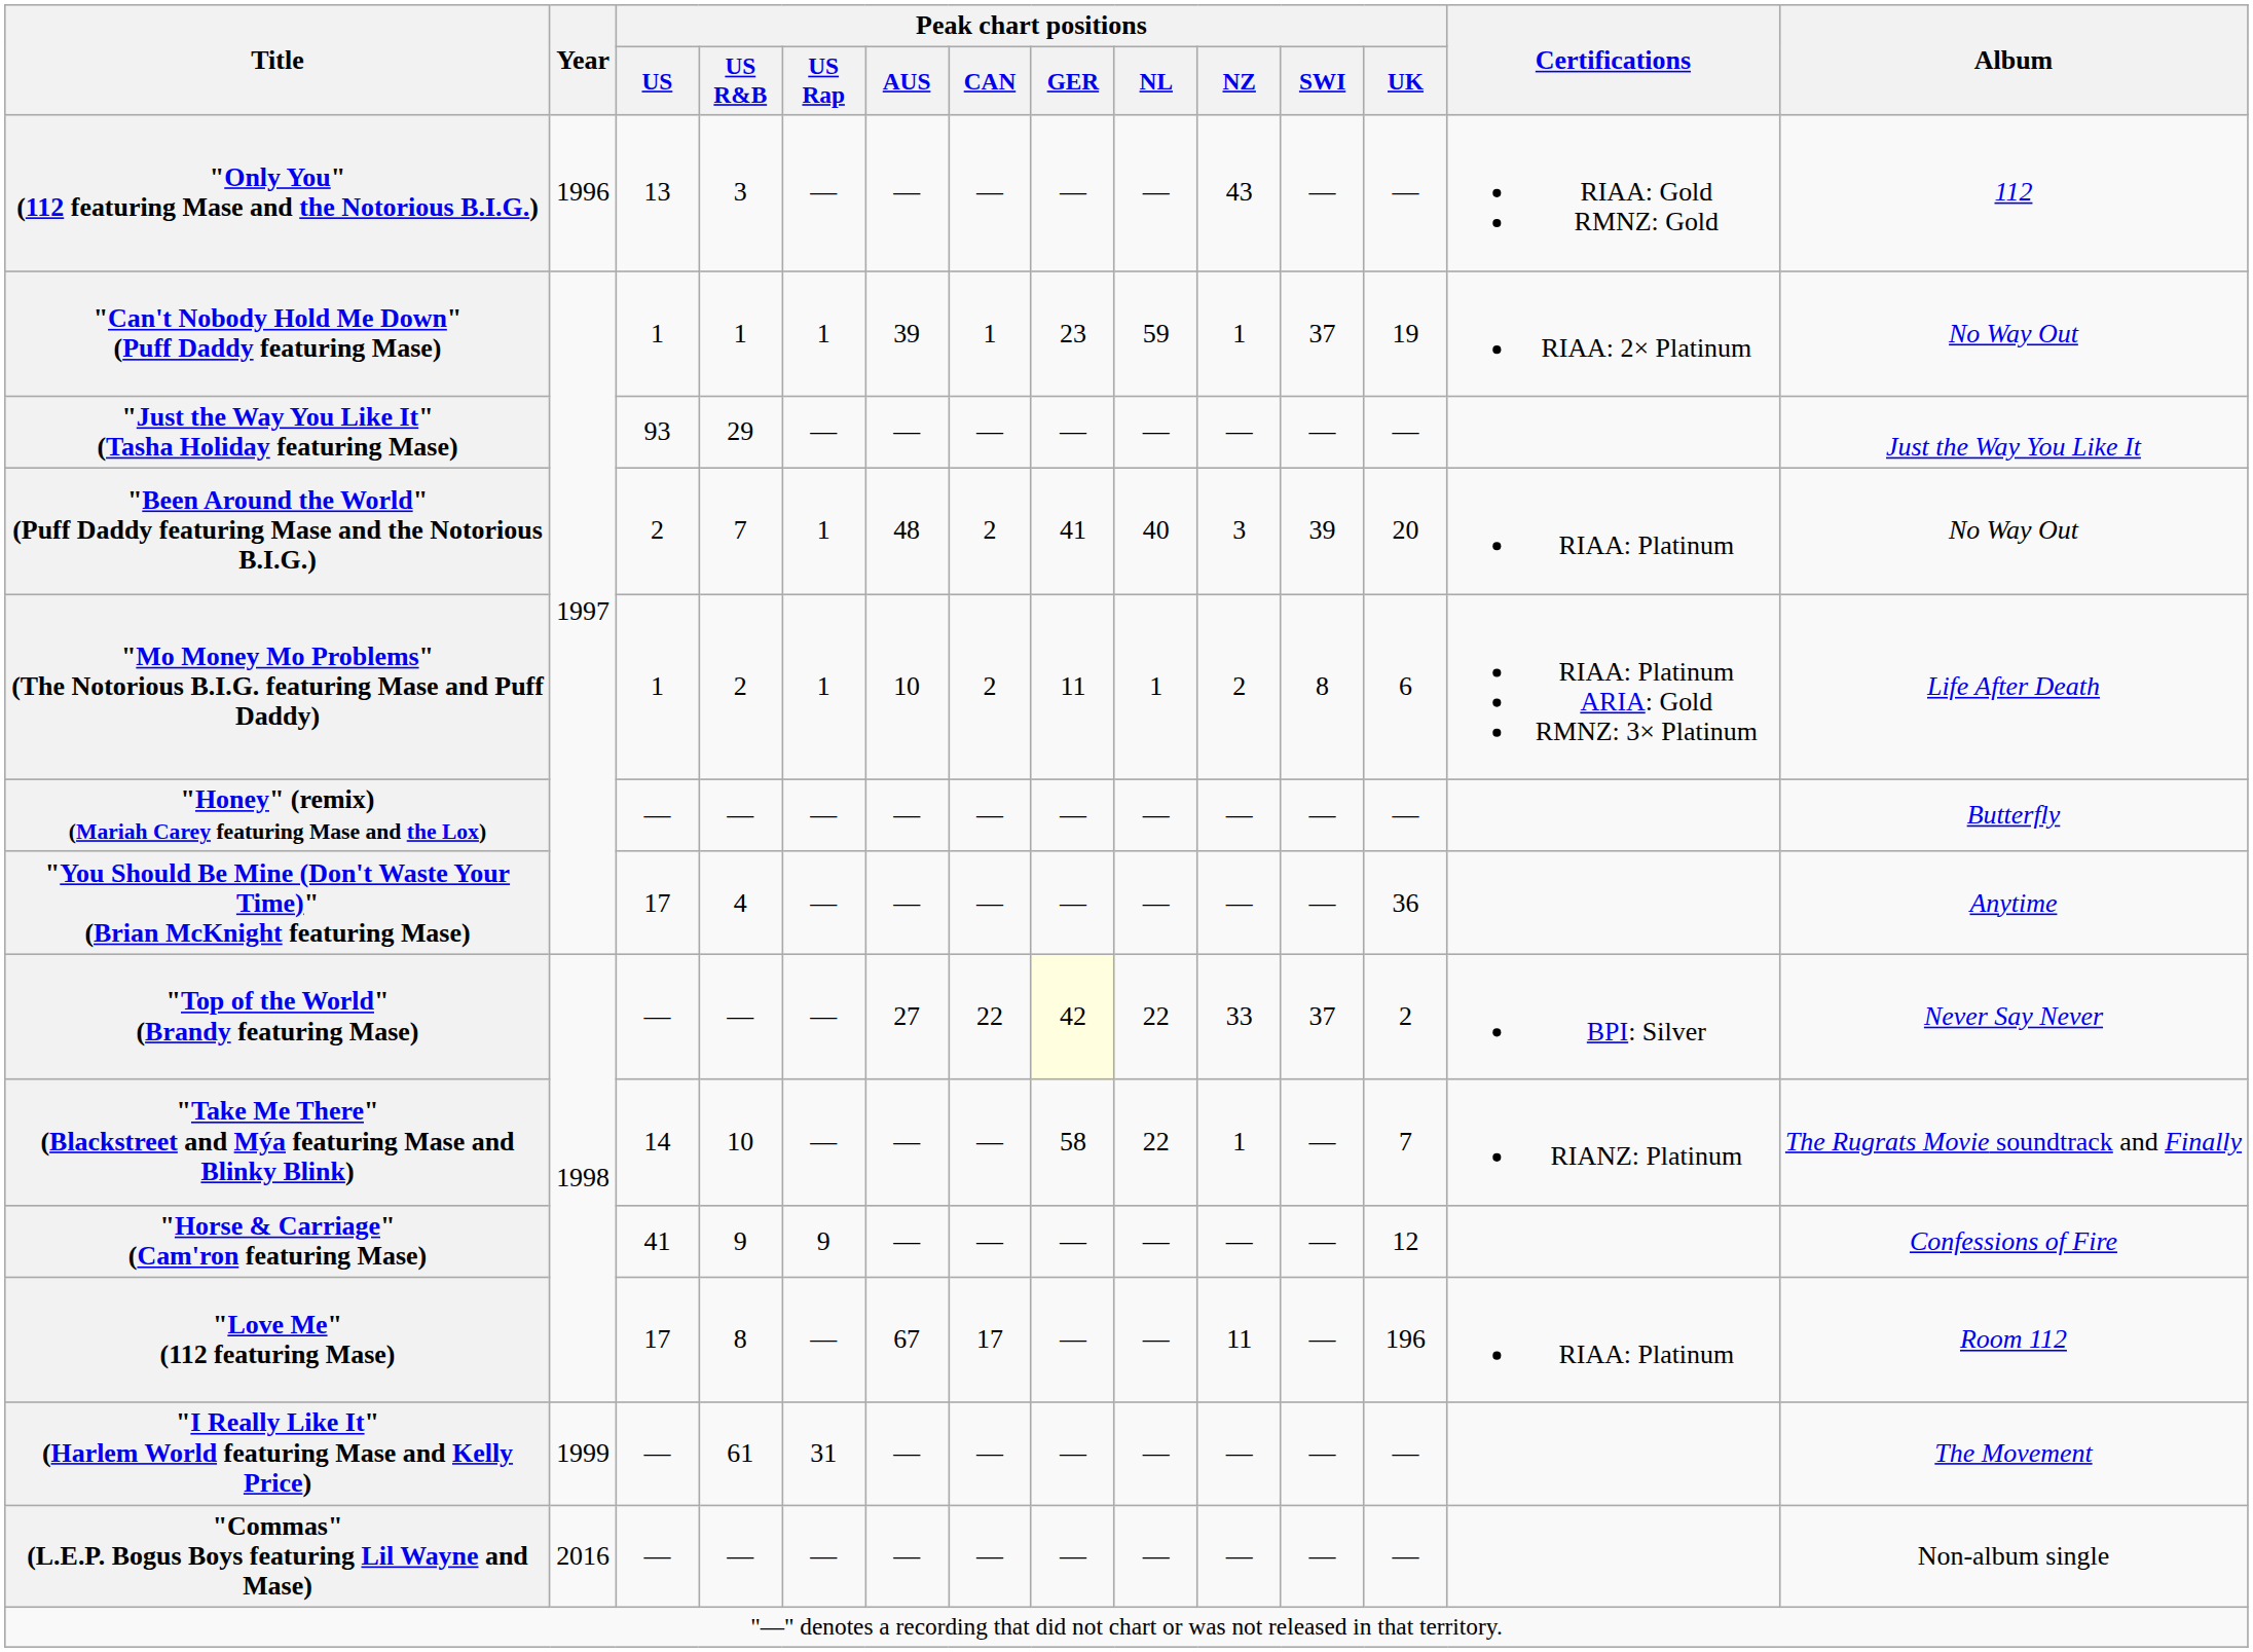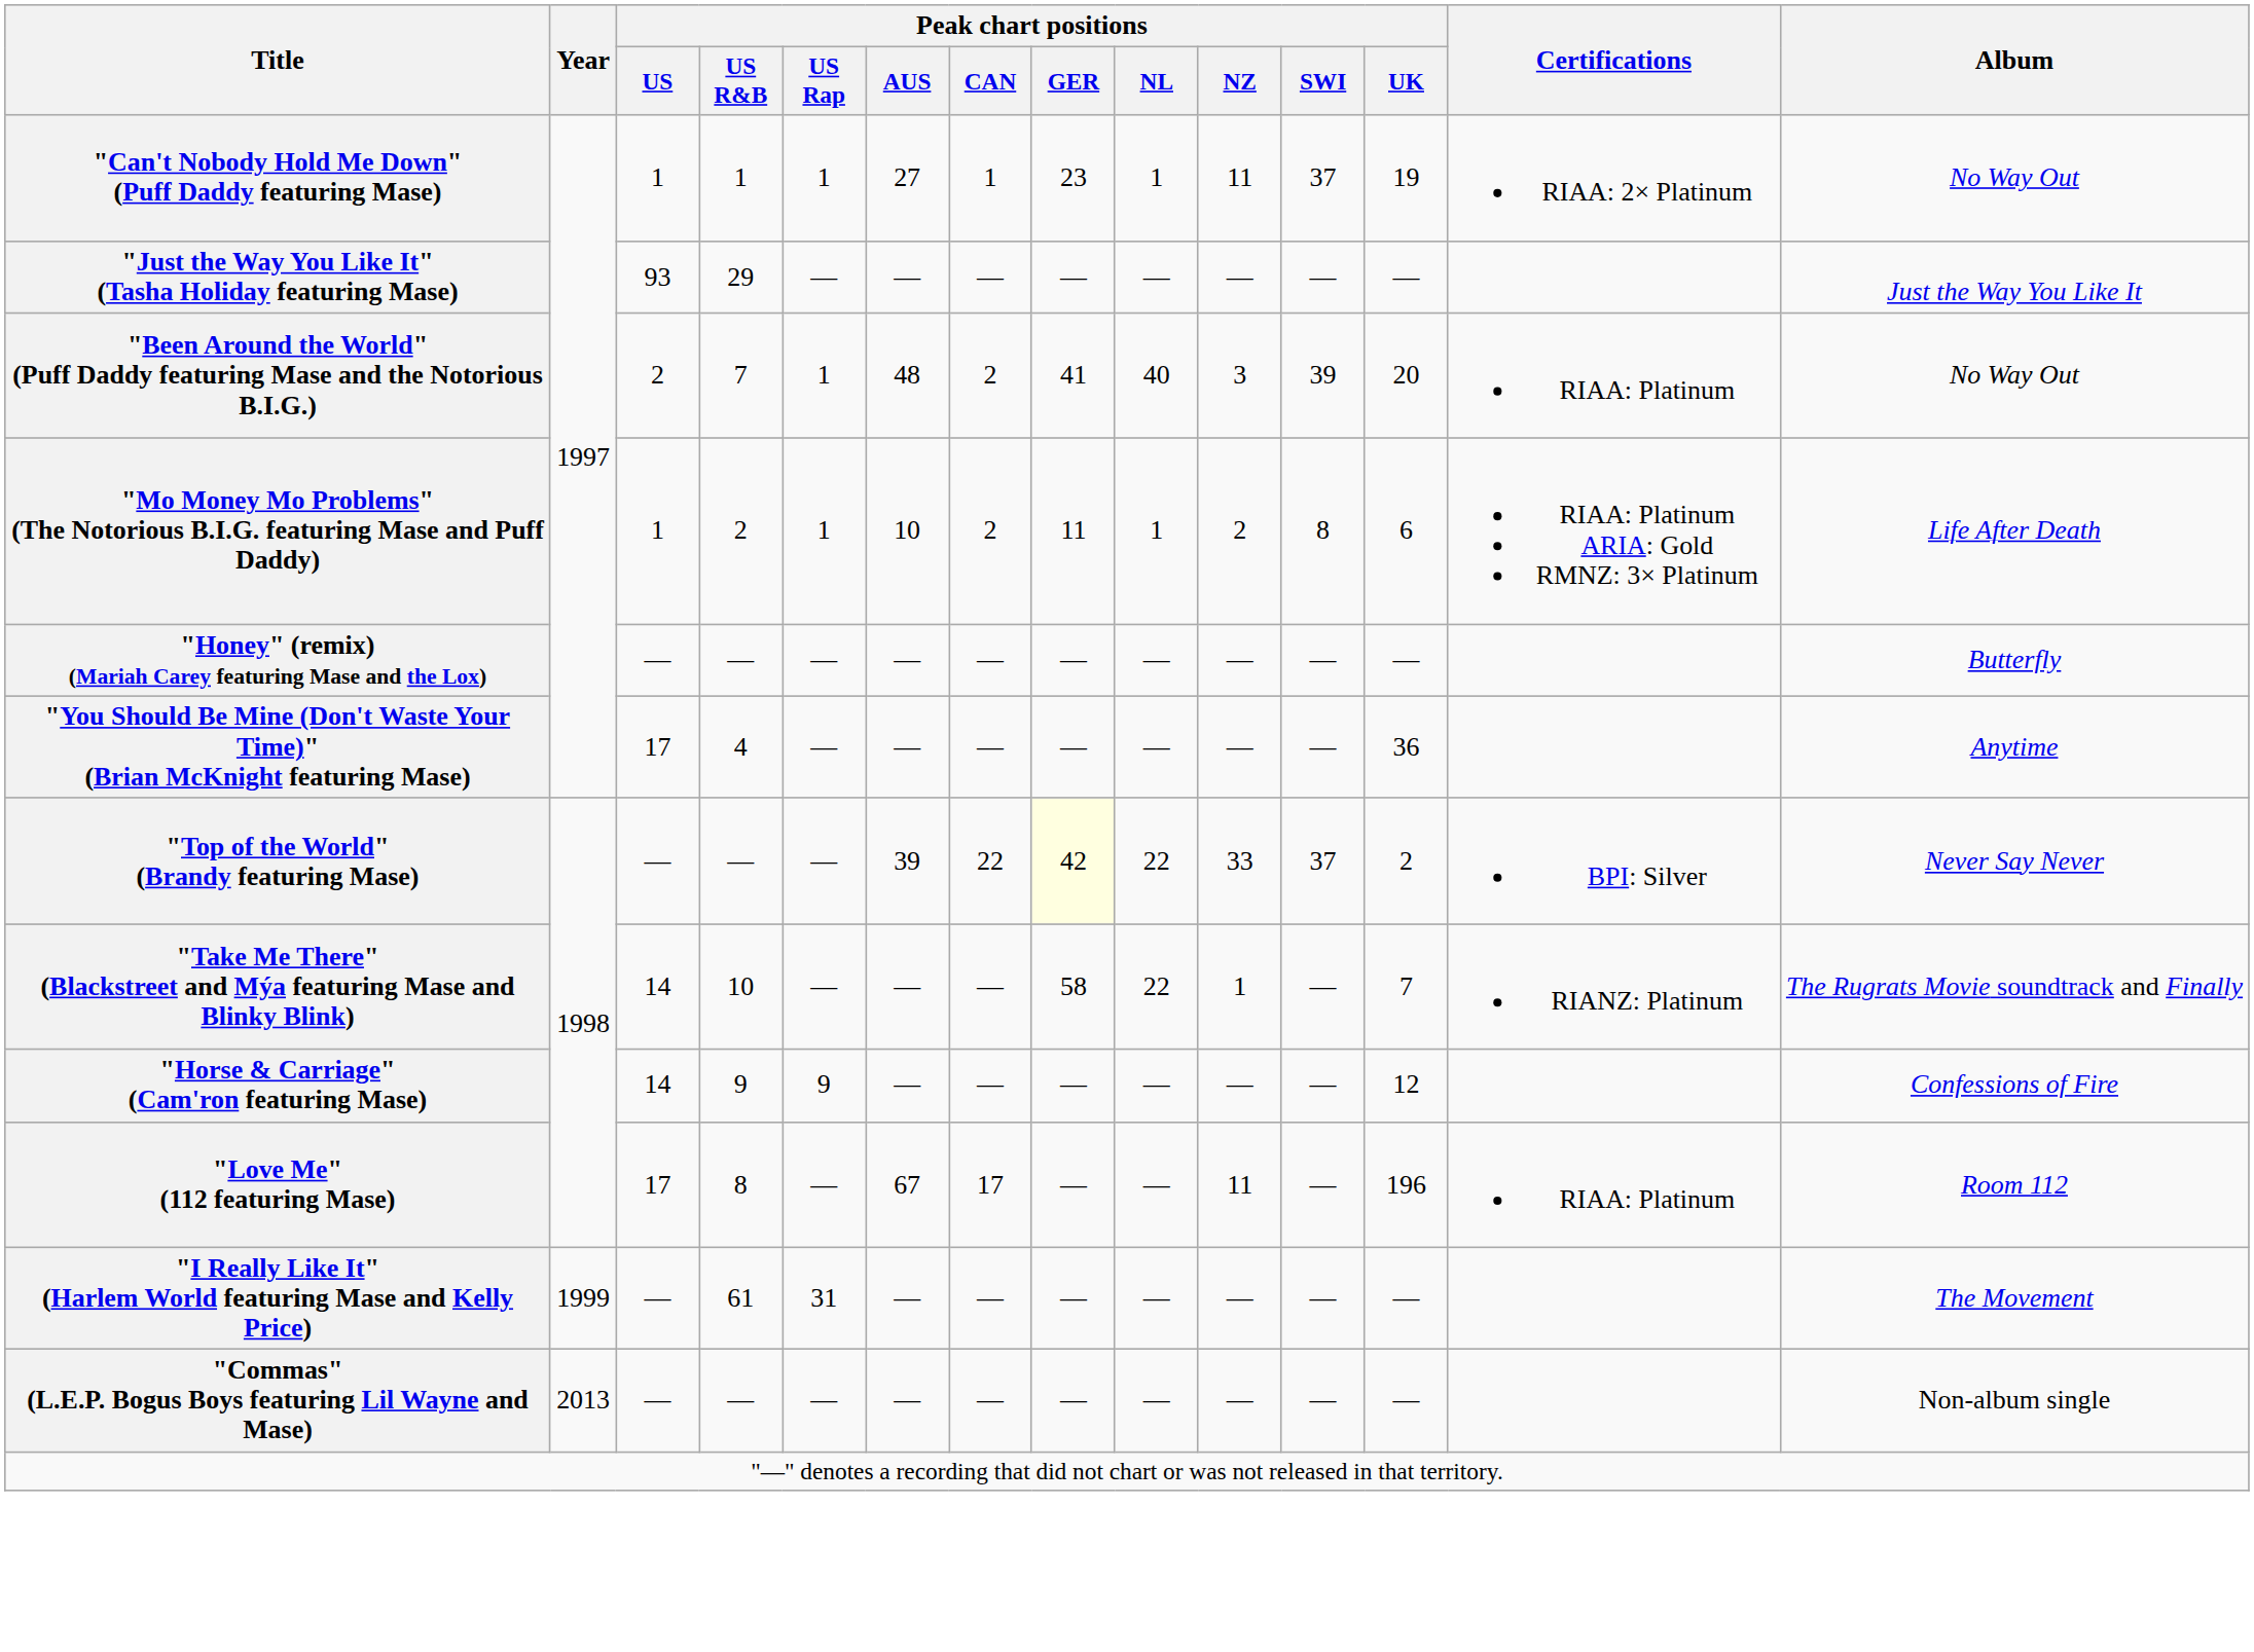 <table class="wikitable plainrowheaders" style="text-align:center;">
 <tr>
 <th scope="col" rowspan="2" style="width:20em;">Title</th>
 <th scope="col" rowspan="2">Year</th>
 <th scope="col" colspan="10">Peak chart positions</th>
 <th scope="col" rowspan="2" style="width:12em;"><a href='#'>Certifications</a></th>
 <th scope="col" rowspan="2">Album</th>
 </tr>
 <tr>
 <th style="width:3em; font-size:90%"><a href='#'>US</a><br></th>
 <th style="width:3em; font-size:90%"><a href='#'>US<br>R&B</a><br></th>
 <th style="width:3em; font-size:90%"><a href='#'>US<br>Rap</a><br></th>
 <th style="width:3em; font-size:90%"><a href='#'>AUS</a><br></th>
 <th style="width:3em; font-size:90%"><a href='#'>CAN</a><br></th>
 <th style="width:3em; font-size:90%"><a href='#'>GER</a><br></th>
 <th style="width:3em; font-size:90%"><a href='#'>NL</a><br></th>
 <th style="width:3em; font-size:90%"><a href='#'>NZ</a><br></th>
 <th style="width:3em; font-size:90%"><a href='#'>SWI</a><br></th>
 <th style="width:3em; font-size:90%"><a href='#'>UK</a><br></th>
 </tr>
 <tr>
-<th scope="row">"<a href='#'>Only You</a>"<br><span>(<a href='#'>112</a> featuring Mase and <a href='#'>the Notorious B.I.G.</a>)</span></th>
-<td>1996</td>
-<td>13</td>
-<td>3</td>
-<td>—</td>
-<td>—</td>
-<td>—</td>
-<td>—</td>
-<td>—</td>
-<td>43</td>
-<td>—</td>
-<td>—</td>
-<td><br><ul><li>RIAA: Gold</li><li>RMNZ: Gold</li></ul></td>
-<td><em><a href='#'>112</a></em></td>
-</tr>
-<tr>
 <th scope="row">"<a href='#'>Can't Nobody Hold Me Down</a>"<br><span>(<a href='#'>Puff Daddy</a> featuring Mase)</span></th>
 <td rowspan="6">1997</td>
 <td>1</td>
 <td>1</td>
 <td>1</td>
-<td>39</td>
+<td>27</td>
 <td>1</td>
 <td>23</td>
-<td>59</td>
 <td>1</td>
+<td>11</td>
 <td>37</td>
 <td>19</td>
 <td><br><ul><li>RIAA: 2× Platinum</li></ul></td>
 <td><em><a href='#'>No Way Out</a></em></td>
 </tr>
 <tr>
 <th scope="row">"<a href='#'>Just the Way You Like It</a>"<br><span>(<a href='#'>Tasha Holiday</a> featuring Mase)</span></th>
 <td>93</td>
 <td>29</td>
 <td>—</td>
 <td>—</td>
 <td>—</td>
 <td>—</td>
 <td>—</td>
 <td>—</td>
 <td>—</td>
 <td>—</td>
 <td></td>
 <td><br><em><a href='#'>Just the Way You Like It</a></em></td>
 </tr>
 <tr>
 <th scope="row">"<a href='#'>Been Around the World</a>"<br><span>(Puff Daddy featuring Mase and the Notorious B.I.G.)</span></th>
 <td>2</td>
 <td>7</td>
 <td>1</td>
 <td>48</td>
 <td>2</td>
 <td>41</td>
 <td>40</td>
 <td>3</td>
 <td>39</td>
 <td>20</td>
 <td><br><ul><li>RIAA: Platinum</li></ul></td>
 <td><em>No Way Out</em></td>
 </tr>
 <tr>
 <th scope="row">"<a href='#'>Mo Money Mo Problems</a>"<br><span>(The Notorious B.I.G. featuring Mase and Puff Daddy)</span></th>
 <td>1</td>
 <td>2</td>
 <td>1</td>
 <td>10</td>
 <td>2</td>
 <td>11</td>
 <td>1</td>
 <td>2</td>
 <td>8</td>
 <td>6</td>
 <td><br><ul><li>RIAA: Platinum</li><li><a href='#'>ARIA</a>: Gold</li><li>RMNZ: 3× Platinum</li></ul></td>
 <td><em><a href='#'>Life After Death</a></em></td>
 </tr>
 <tr>
 <th scope="row">"<a href='#'>Honey</a>" (remix)<br><small>(<a href='#'>Mariah Carey</a> featuring Mase and <a href='#'>the Lox</a>)</small></th>
 <td>—</td>
 <td>—</td>
 <td>—</td>
 <td>—</td>
 <td>—</td>
 <td>—</td>
 <td>—</td>
 <td>—</td>
 <td>—</td>
 <td>—</td>
 <td></td>
 <td><em><a href='#'>Butterfly</a></em></td>
 </tr>
 <tr>
 <th scope="row">"<a href='#'>You Should Be Mine (Don't Waste Your Time)</a>"<br><span>(<a href='#'>Brian McKnight</a> featuring Mase)</span></th>
 <td>17</td>
 <td>4</td>
 <td>—</td>
 <td>—</td>
 <td>—</td>
 <td>—</td>
 <td>—</td>
 <td>—</td>
 <td>—</td>
 <td>36</td>
 <td></td>
 <td><em><a href='#'>Anytime</a></em></td>
 </tr>
 <tr>
 <th scope="row">"<a href='#'>Top of the World</a>"<br><span>(<a href='#'>Brandy</a> featuring Mase)</span></th>
 <td rowspan="4">1998</td>
 <td>—</td>
 <td>—</td>
 <td>—</td>
-<td>27</td>
+<td>39</td>
 <td>22</td>
 <td style="background: lightyellow;">42</td>
 <td>22</td>
 <td>33</td>
 <td>37</td>
 <td>2</td>
 <td><br><ul><li><a href='#'>BPI</a>: Silver</li></ul></td>
 <td><em><a href='#'>Never Say Never</a></em></td>
 </tr>
 <tr>
 <th scope="row">"<a href='#'>Take Me There</a>"<br><span>(<a href='#'>Blackstreet</a> and <a href='#'>Mýa</a> featuring Mase and <a href='#'>Blinky Blink</a>)</span></th>
 <td>14</td>
 <td>10</td>
 <td>—</td>
 <td>—</td>
 <td>—</td>
 <td>58</td>
 <td>22</td>
 <td>1</td>
 <td>—</td>
 <td>7</td>
 <td><br><ul><li>RIANZ: Platinum</li></ul></td>
 <td><a href='#'><em>The Rugrats Movie</em> soundtrack</a> and <em><a href='#'>Finally</a></em></td>
 </tr>
 <tr>
 <th scope="row">"<a href='#'>Horse & Carriage</a>"<br><span>(<a href='#'>Cam'ron</a> featuring Mase)</span></th>
-<td>41</td>
+<td>14</td>
 <td>9</td>
 <td>9</td>
 <td>—</td>
 <td>—</td>
 <td>—</td>
 <td>—</td>
 <td>—</td>
 <td>—</td>
 <td>12</td>
 <td></td>
 <td><em><a href='#'>Confessions of Fire</a></em></td>
 </tr>
 <tr>
 <th scope="row">"<a href='#'>Love Me</a>"<br><span>(112 featuring Mase)</span></th>
 <td>17</td>
 <td>8</td>
 <td>—</td>
 <td>67</td>
 <td>17</td>
 <td>—</td>
 <td>—</td>
 <td>11</td>
 <td>—</td>
 <td>196</td>
 <td><br><ul><li>RIAA: Platinum</li></ul></td>
 <td><em><a href='#'>Room 112</a></em></td>
 </tr>
 <tr>
 <th scope="row">"<a href='#'>I Really Like It</a>"<br><span>(<a href='#'>Harlem World</a> featuring Mase and <a href='#'>Kelly Price</a>)</span></th>
 <td>1999</td>
 <td>—</td>
 <td>61</td>
 <td>31</td>
 <td>—</td>
 <td>—</td>
 <td>—</td>
 <td>—</td>
 <td>—</td>
 <td>—</td>
 <td>—</td>
 <td></td>
 <td><em><a href='#'>The Movement</a></em></td>
 </tr>
 <tr>
 <th scope="row">"Commas"<br><span>(L.E.P. Bogus Boys featuring <a href='#'>Lil Wayne</a> and Mase)</span></th>
-<td>2016</td>
+<td>2013</td>
 <td>—</td>
 <td>—</td>
 <td>—</td>
 <td>—</td>
 <td>—</td>
 <td>—</td>
 <td>—</td>
 <td>—</td>
 <td>—</td>
 <td>—</td>
 <td></td>
 <td>Non-album single</td>
 </tr>
 <tr>
 <td colspan="14" style="font-size:90%">"—" denotes a recording that did not chart or was not released in that territory.</td>
 </tr>
 </table>
